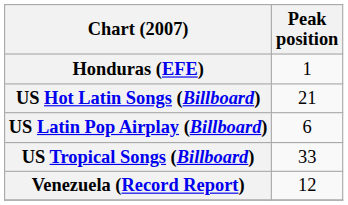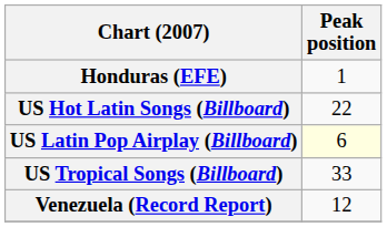 <table class="wikitable sortable plainrowheaders" style="text-align:center">
 <tr>
 <th align="center">Chart (2007)</th>
 <th align="center">Peak<br>position</th>
 </tr>
 <tr>
 <th scope="row">Honduras (<a href='#'>EFE</a>)</th>
 <td align="center">1</td>
 </tr>
 <tr>
 <th scope="row">US <a href='#'>Hot Latin Songs</a> (<a href='#'><em>Billboard</em></a>)</th>
-<td align="center">21</td>
+<td align="center">22</td>
 </tr>
 <tr>
 <th scope="row">US <a href='#'>Latin Pop Airplay</a> (<a href='#'><em>Billboard</em></a>)</th>
-<td align="center">6</td>
+<td align="center" style="background: lightyellow;">6</td>
 </tr>
 <tr>
 <th scope="row">US <a href='#'>Tropical Songs</a> (<a href='#'><em>Billboard</em></a>)</th>
 <td align="center">33</td>
 </tr>
 <tr>
 <th scope="row">Venezuela (<a href='#'>Record Report</a>)</th>
 <td style="text-align:center;">12</td>
 </tr>
 <tr>
 </tr>
 </table>
